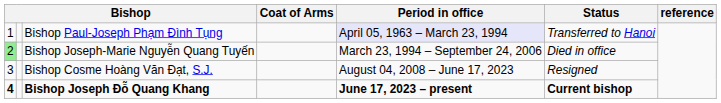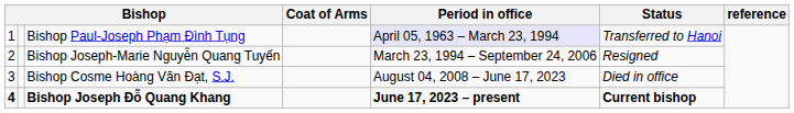 <table class="wikitable">
 <tr>
 <th colspan="3">Bishop</th>
 <th>Coat of Arms</th>
 <th>Period in office</th>
 <th>Status</th>
 <th>reference</th>
 </tr>
 <tr>
 <td>1</td>
 <td></td>
 <td>Bishop <a href='#'>Paul-Joseph Phạm Ðình Tụng</a></td>
 <td></td>
 <td style="background: lavender;">April 05, 1963 – March 23, 1994</td>
 <td><em>Transferred to <a href='#'>Hanoi</a></em></td>
 <td rowspan=4></td>
 </tr>
 <tr>
-<td style="background: lightgreen;">2</td>
+<td>2</td>
 <td></td>
 <td>Bishop Joseph-Marie Nguyễn Quang Tuyến</td>
 <td></td>
 <td>March 23, 1994 – September 24, 2006</td>
-<td><em>Died in office</em></td>
+<td><em>Resigned</em></td>
 </tr>
 <tr>
 <td>3</td>
 <td></td>
 <td>Bishop Cosme Hoàng Văn Ðạt, <a href='#'>S.J.</a></td>
 <td></td>
 <td>August 04, 2008 – June 17, 2023</td>
-<td><em>Resigned</em></td>
+<td><em>Died in office</em></td>
 </tr>
 <tr>
 <td><strong>4</strong></td>
 <td></td>
 <td><strong>Bishop Joseph Đỗ Quang Khang</strong></td>
 <td></td>
 <td><strong>June 17, 2023 – present</strong></td>
 <td><strong>Current bishop</strong></td>
 </tr>
 </table>
